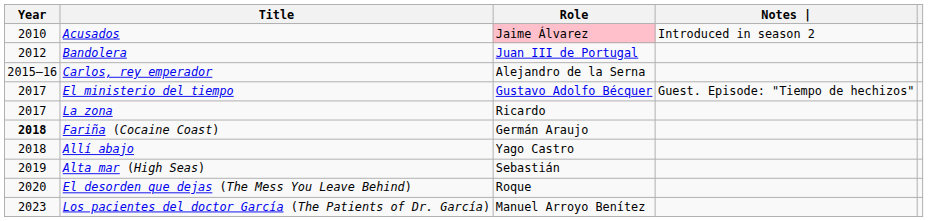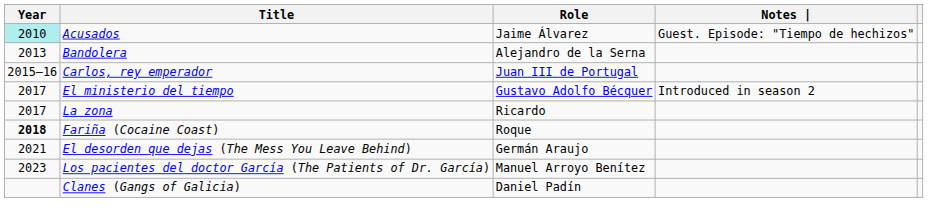 <table class="wikitable sortable">
 <tr>
 <th>Year</th>
 <th>Title</th>
 <th>Role</th>
 <th class="unsortable">Notes |</th>
 <th class = "unsortable"></th>
 </tr>
 <tr>
-<td align = "center">2010</td>
+<td align = "center" style="background: paleturquoise;">2010</td>
 <td><em><a href='#'>Acusados</a></em></td>
-<td style="background: pink;">Jaime Álvarez</td>
-<td>Introduced in season 2</td>
+<td>Jaime Álvarez</td>
+<td>Guest. Episode: "Tiempo de hechizos"</td>
 <td align = "center"></td>
 </tr>
 <tr>
-<td align = "center">2012</td>
+<td align = "center">2013</td>
 <td><em><a href='#'>Bandolera</a></em></td>
-<td><a href='#'>Juan III de Portugal</a></td>
+<td>Alejandro de la Serna</td>
 <td></td>
 <td align = "center"></td>
 </tr>
 <tr>
 <td align = "center">2015–16</td>
 <td><em><a href='#'>Carlos, rey emperador</a></em></td>
-<td>Alejandro de la Serna</td>
+<td><a href='#'>Juan III de Portugal</a></td>
 <td></td>
 <td align = "center"></td>
 </tr>
 <tr>
 <td align = "center">2017</td>
 <td><em><a href='#'>El ministerio del tiempo</a></em></td>
 <td><a href='#'>Gustavo Adolfo Bécquer</a></td>
-<td>Guest. Episode: "Tiempo de hechizos"</td>
+<td>Introduced in season 2</td>
 <td align = "center"></td>
 </tr>
 <tr>
 <td align = "center">2017</td>
 <td><em><a href='#'>La zona</a></em></td>
 <td>Ricardo</td>
 <td></td>
 <td align = "center"></td>
 </tr>
 <tr>
 <td align = "center"><strong>2018</strong></td>
 <td><em><a href='#'>Fariña</a></em> (<em>Cocaine Coast</em>)</td>
-<td>Germán Araujo</td>
+<td>Roque</td>
 <td></td>
 <td align = "center"></td>
 </tr>
 <tr>
-<td align = "center">2018</td>
-<td><em><a href='#'>Allí abajo</a></em></td>
-<td>Yago Castro</td>
-<td></td>
-<td align = "center"></td>
-</tr>
-<tr>
-<td align = "center">2019</td>
-<td><em><a href='#'>Alta mar</a></em> (<em>High Seas</em>)</td>
-<td>Sebastián</td>
-<td></td>
-<td align = "center"></td>
-</tr>
-<tr>
-<td align = "center">2020</td>
+<td align = "center">2021</td>
 <td><em><a href='#'>El desorden que dejas</a></em> (<em>The Mess You Leave Behind</em>)</td>
-<td>Roque</td>
+<td>Germán Araujo</td>
 <td></td>
 <td align = "center"></td>
 </tr>
 <tr>
 <td align = "center">2023</td>
 <td><em><a href='#'>Los pacientes del doctor García</a></em> (<em>The Patients of Dr. García</em>)</td>
 <td>Manuel Arroyo Benítez</td>
 <td></td>
 <td align = "center"></td>
 </tr>
+<tr>
+<td></td>
+<td><em><a href='#'>Clanes</a></em> (<em>Gangs of Galicia</em>)</td>
+<td>Daniel Padín</td>
+<td></td>
+<td></td>
+</tr>
 </table>
